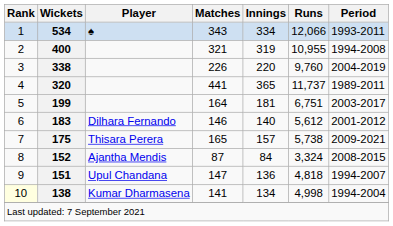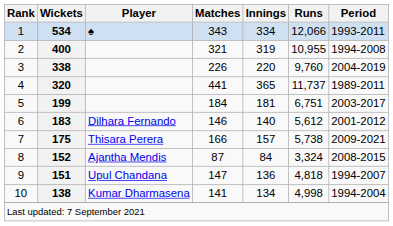 <table class="wikitable plainrowheaders sortable">
 <tr>
 <th scope=col>Rank</th>
 <th scope=col>Wickets</th>
 <th scope=col>Player</th>
 <th scope=col>Matches</th>
 <th scope=col>Innings</th>
 <th scope=col>Runs</th>
 <th scope=col>Period</th>
 </tr>
 <tr bgcolor=#cee0f2>
 <td align=center>1</td>
 <th scope="row" style="text-align:center; background:#cee0f2;">534</th>
 <td>♠</td>
 <td align=center>343</td>
 <td align=center>334</td>
 <td align=center>12,066</td>
 <td>1993-2011</td>
 </tr>
 <tr>
 <td align=center>2</td>
 <th scope=row style=text-align:center;>400</th>
 <td></td>
 <td align=center>321</td>
 <td align=center>319</td>
 <td align=center>10,955</td>
 <td>1994-2008</td>
 </tr>
 <tr>
 <td align=center>3</td>
 <th scope=row style=text-align:center;>338</th>
 <td></td>
 <td align=center>226</td>
 <td align=center>220</td>
 <td align=center>9,760</td>
 <td>2004-2019</td>
 </tr>
 <tr>
 <td align=center>4</td>
 <th scope=row style=text-align:center;>320</th>
 <td></td>
 <td align=center>441</td>
 <td align=center>365</td>
 <td align=center>11,737</td>
 <td>1989-2011</td>
 </tr>
 <tr>
 <td align=center>5</td>
 <th scope=row style=text-align:center;>199</th>
 <td></td>
-<td align=center>164</td>
+<td align=center>184</td>
 <td align=center>181</td>
 <td align=center>6,751</td>
 <td>2003-2017</td>
 </tr>
 <tr>
 <td align=center>6</td>
 <th scope=row style=text-align:center;>183</th>
 <td><a href='#'>Dilhara Fernando</a></td>
 <td align=center>146</td>
 <td align=center>140</td>
 <td align=center>5,612</td>
 <td>2001-2012</td>
 </tr>
 <tr>
 <td align=center>7</td>
 <th scope=row style=text-align:center;>175</th>
 <td><a href='#'>Thisara Perera</a></td>
-<td align=center>165</td>
+<td align=center>166</td>
 <td align=center>157</td>
 <td align=center>5,738</td>
 <td>2009-2021</td>
 </tr>
 <tr>
 <td align=center>8</td>
 <th scope=row style=text-align:center;>152</th>
 <td><a href='#'>Ajantha Mendis</a></td>
 <td align=center>87</td>
 <td align=center>84</td>
 <td align=center>3,324</td>
 <td>2008-2015</td>
 </tr>
 <tr>
 <td align=center>9</td>
 <th scope=row style=text-align:center;>151</th>
 <td><a href='#'>Upul Chandana</a></td>
 <td align=center>147</td>
 <td align=center>136</td>
 <td align=center>4,818</td>
 <td>1994-2007</td>
 </tr>
 <tr>
-<td align=center style="background: lightyellow;">10</td>
+<td align=center>10</td>
 <th scope=row style=text-align:center;>138</th>
 <td><a href='#'>Kumar Dharmasena</a></td>
 <td align=center>141</td>
 <td align=center>134</td>
 <td align=center>4,998</td>
 <td>1994-2004</td>
 </tr>
 <tr>
 </tr>
 <tr class=sortbottom>
 <td colspan=7><small>Last updated: 7 September 2021</small></td>
 </tr>
 </table>
